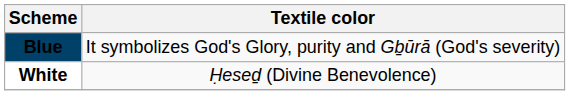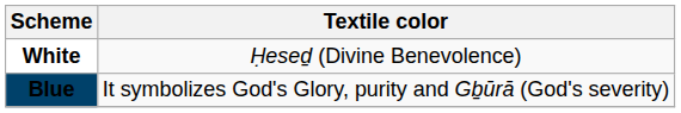 <table class="wikitable" style="text-align:center;">
 <tr>
 <th>Scheme</th>
 <th>Textile color</th>
 </tr>
 <tr>
+<th style="background:#ffffff">White</th>
+<td><em>Ḥeseḏ</em> (Divine Benevolence) </td>
+</tr>
+<tr>
 <th style="background: #00416A"><span> Blue </span> </th>
 <td>It symbolizes God's Glory, purity and <em>Gḇūrā</em> (God's severity) </td>
 </tr>
 <tr>
-<th style="background:#ffffff">White</th>
-<td><em>Ḥeseḏ</em> (Divine Benevolence) </td>
-</tr>
-<tr>
 </tr>
 </table>
